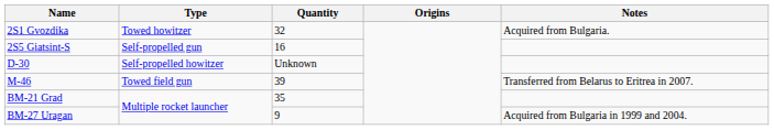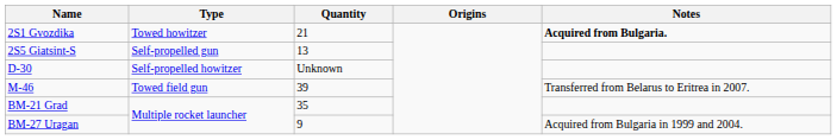 <table class="wikitable" style="width:90%;">
 <tr>
 <th style="width:15%;">Name</th>
 <th style="width:20%;">Type</th>
 <th style="width:12%;">Quantity</th>
 <th style="width:18%;">Origins</th>
 <th>Notes</th>
 </tr>
 <tr>
 <td><a href='#'>2S1 Gvozdika</a></td>
 <td><a href='#'>Towed howitzer</a></td>
-<td>32</td>
+<td>21</td>
 <td rowspan="6"></td>
-<td>Acquired from Bulgaria.</td>
+<td><strong>Acquired from Bulgaria.</strong></td>
 </tr>
 <tr>
 <td><a href='#'>2S5 Giatsint-S</a></td>
 <td><a href='#'>Self-propelled gun</a></td>
-<td>16</td>
+<td>13</td>
 <td></td>
 </tr>
 <tr>
 <td><a href='#'>D-30</a></td>
 <td><a href='#'>Self-propelled howitzer</a></td>
 <td>Unknown</td>
 <td></td>
 </tr>
 <tr>
 <td><a href='#'>M-46</a></td>
 <td><a href='#'>Towed field gun</a></td>
 <td>39</td>
 <td>Transferred from Belarus to Eritrea in 2007.</td>
 </tr>
 <tr>
 <td><a href='#'>BM-21 Grad</a></td>
 <td rowspan="2"><a href='#'>Multiple rocket launcher</a></td>
 <td>35</td>
 <td></td>
 </tr>
 <tr>
 <td><a href='#'>BM-27 Uragan</a></td>
 <td>9</td>
 <td>Acquired from Bulgaria in 1999 and 2004.</td>
 </tr>
 </table>
